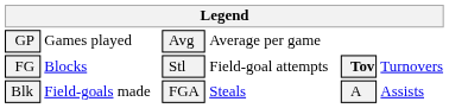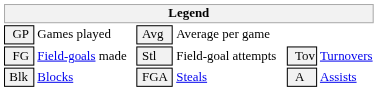 <table class="toccolours" style="font-size: 80%; white-space: nowrap;">
 <tr>
 <th colspan="6" style="background-color: #F2F2F2; border: 1px solid #AAAAAA;">Legend</th>
 </tr>
 <tr>
 <td style="background-color: #F2F2F2; border: 1px solid black;">  GP </td>
 <td>Games played</td>
 <td style="background-color: #F2F2F2; border: 1px solid black"> Avg </td>
 <td>Average per game</td>
 </tr>
 <tr>
 <td style="background-color: #F2F2F2; border: 1px solid black">  FG </td>
-<td><a href='#'>Blocks</a></td>
+<td style="padding-right: 8px"><a href='#'>Field-goals</a> made</td>
 <td style="background-color: #F2F2F2; border: 1px solid black"> Stl </td>
 <td style="padding-right: 8px">Field-goal attempts</td>
-<td style="background-color: #F2F2F2; border: 1px solid black"><strong>  Tov</strong></td>
+<td style="background-color: #F2F2F2; border: 1px solid black">  Tov</td>
 <td><a href='#'>Turnovers</a></td>
 </tr>
 <tr>
 <td style="background-color: #F2F2F2; border: 1px solid black;"> Blk </td>
-<td style="padding-right: 8px"><a href='#'>Field-goals</a> made</td>
+<td><a href='#'>Blocks</a></td>
 <td style="background-color: #F2F2F2; border: 1px solid black"> FGA </td>
 <td><a href='#'>Steals</a></td>
 <td style="background-color: #F2F2F2; border: 1px solid black">  A </td>
 <td style="padding-right: 8px"><a href='#'>Assists</a></td>
 </tr>
 <tr>
 </tr>
 </table>
